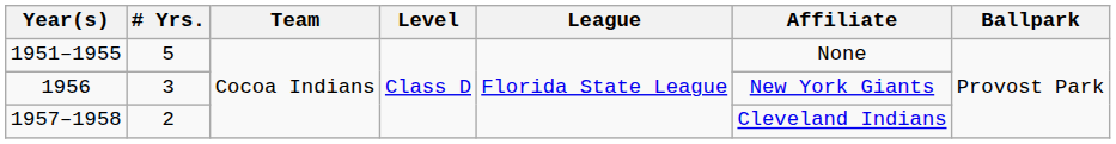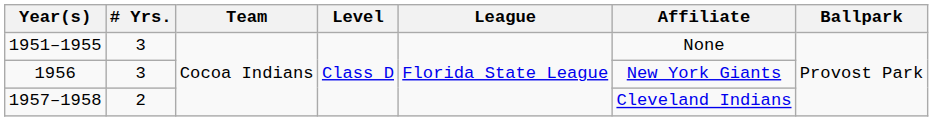 <table class="wikitable" style="text-align:center; font-size: 95%;">
 <tr>
 <th>Year(s)</th>
 <th># Yrs.</th>
 <th>Team</th>
 <th>Level</th>
 <th>League</th>
 <th>Affiliate</th>
 <th>Ballpark</th>
 </tr>
 <tr>
 <td>1951–1955</td>
-<td>5</td>
+<td>3</td>
 <td rowspan=3>Cocoa Indians</td>
 <td rowspan=3><a href='#'>Class D</a></td>
 <td rowspan=3><a href='#'>Florida State League</a></td>
 <td>None</td>
 <td rowspan=3>Provost Park</td>
 </tr>
 <tr>
 <td>1956</td>
 <td>3</td>
 <td><a href='#'>New York Giants</a></td>
 </tr>
 <tr>
 <td>1957–1958</td>
 <td>2</td>
 <td><a href='#'>Cleveland Indians</a></td>
 </tr>
 </table>
